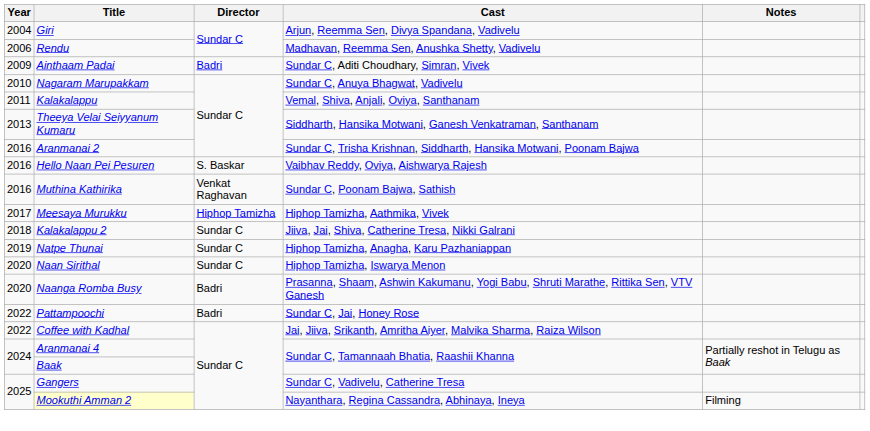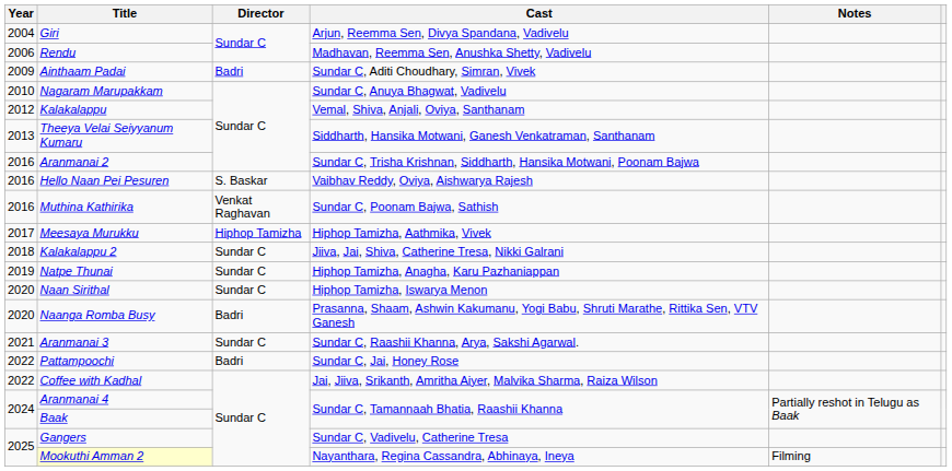 <table class="wikitable sortable">
 <tr>
 <th>Year</th>
 <th>Title</th>
 <th>Director</th>
 <th>Cast</th>
 <th>Notes</th>
 <th class="unsortable"></th>
 </tr>
 <tr>
 <td>2004</td>
 <td><em><a href='#'>Giri</a></em></td>
 <td rowspan="2"><a href='#'>Sundar C</a></td>
 <td><a href='#'>Arjun</a>, <a href='#'>Reemma Sen</a>, <a href='#'>Divya Spandana</a>, <a href='#'>Vadivelu</a></td>
 <td></td>
 <td style="text-align:center;"></td>
 </tr>
 <tr>
 <td>2006</td>
 <td><em><a href='#'>Rendu</a></em></td>
 <td><a href='#'>Madhavan</a>, <a href='#'>Reemma Sen</a>, <a href='#'>Anushka Shetty</a>, <a href='#'>Vadivelu</a></td>
 <td></td>
 <td style="text-align:center;"></td>
 </tr>
 <tr>
 <td>2009</td>
 <td><em><a href='#'>Ainthaam Padai</a></em></td>
 <td><a href='#'>Badri</a></td>
 <td><a href='#'>Sundar C</a>, Aditi Choudhary, <a href='#'>Simran</a>, <a href='#'>Vivek</a></td>
 <td></td>
 <td style="text-align:center;"></td>
 </tr>
 <tr>
 <td>2010</td>
 <td><em><a href='#'>Nagaram Marupakkam</a></em></td>
 <td rowspan="4">Sundar C</td>
 <td><a href='#'>Sundar C</a>, <a href='#'>Anuya Bhagwat</a>, <a href='#'>Vadivelu</a></td>
 <td></td>
 <td style="text-align:center;"></td>
 </tr>
 <tr>
-<td>2011</td>
+<td>2012</td>
 <td><em><a href='#'>Kalakalappu</a></em></td>
 <td><a href='#'>Vemal</a>, <a href='#'>Shiva</a>, <a href='#'>Anjali</a>, <a href='#'>Oviya</a>, <a href='#'>Santhanam</a></td>
 <td></td>
 <td style="text-align:center;"></td>
 </tr>
 <tr>
 <td>2013</td>
 <td><em><a href='#'>Theeya Velai Seiyyanum Kumaru</a></em></td>
 <td><a href='#'>Siddharth</a>, <a href='#'>Hansika Motwani</a>, <a href='#'>Ganesh Venkatraman</a>, <a href='#'>Santhanam</a></td>
 <td></td>
 <td style="text-align:center;"></td>
 </tr>
 <tr>
 <td>2016</td>
 <td><em><a href='#'>Aranmanai 2</a></em></td>
 <td><a href='#'>Sundar C</a>, <a href='#'>Trisha Krishnan</a>, <a href='#'>Siddharth</a>, <a href='#'>Hansika Motwani</a>, <a href='#'>Poonam Bajwa</a></td>
 <td></td>
 <td style="text-align:center;"></td>
 </tr>
 <tr>
 <td>2016</td>
 <td><em><a href='#'>Hello Naan Pei Pesuren</a></em></td>
 <td>S. Baskar</td>
 <td><a href='#'>Vaibhav Reddy</a>, <a href='#'>Oviya</a>, <a href='#'>Aishwarya Rajesh</a></td>
 <td></td>
 <td style="text-align:center;"></td>
 </tr>
 <tr>
 <td>2016</td>
 <td><em><a href='#'>Muthina Kathirika</a></em></td>
 <td>Venkat Raghavan</td>
 <td><a href='#'>Sundar C</a>, <a href='#'>Poonam Bajwa</a>, <a href='#'>Sathish</a></td>
 <td></td>
 <td style="text-align:center;"></td>
 </tr>
 <tr>
 <td>2017</td>
 <td><em><a href='#'>Meesaya Murukku</a></em></td>
 <td><a href='#'>Hiphop Tamizha</a></td>
 <td><a href='#'>Hiphop Tamizha</a>, <a href='#'>Aathmika</a>, <a href='#'>Vivek</a></td>
 <td></td>
 <td style="text-align:center;"></td>
 </tr>
 <tr>
 <td>2018</td>
 <td><em><a href='#'>Kalakalappu 2</a></em></td>
 <td>Sundar C</td>
 <td><a href='#'>Jiiva</a>, <a href='#'>Jai</a>, <a href='#'>Shiva</a>, <a href='#'>Catherine Tresa</a>, <a href='#'>Nikki Galrani</a></td>
 <td></td>
 <td style="text-align:center;"></td>
 </tr>
 <tr>
 <td>2019</td>
 <td><em><a href='#'>Natpe Thunai</a></em></td>
 <td>Sundar C</td>
 <td><a href='#'>Hiphop Tamizha</a>, <a href='#'>Anagha</a>, <a href='#'>Karu Pazhaniappan</a></td>
 <td></td>
 <td style="text-align:center;"></td>
 </tr>
 <tr>
 <td>2020</td>
 <td><em><a href='#'>Naan Sirithal</a></em></td>
 <td>Sundar C</td>
 <td><a href='#'>Hiphop Tamizha</a>, <a href='#'>Iswarya Menon</a></td>
 <td></td>
 <td style="text-align:center;"></td>
 </tr>
 <tr>
 <td>2020</td>
 <td><em><a href='#'>Naanga Romba Busy</a></em></td>
 <td>Badri</td>
 <td><a href='#'>Prasanna</a>, <a href='#'>Shaam</a>, <a href='#'>Ashwin Kakumanu</a>, <a href='#'>Yogi Babu</a>, <a href='#'>Shruti Marathe</a>, <a href='#'>Rittika Sen</a>, <a href='#'>VTV Ganesh</a></td>
 <td></td>
 <td style="text-align:center;"></td>
 </tr>
 <tr>
+<td>2021</td>
+<td><em><a href='#'>Aranmanai 3</a></em></td>
+<td>Sundar C</td>
+<td><a href='#'>Sundar C</a>, <a href='#'>Raashii Khanna</a>, <a href='#'>Arya</a>, <a href='#'>Sakshi Agarwal</a>.</td>
+<td></td>
+<td style="text-align:center;"></td>
+</tr>
+<tr>
 <td>2022</td>
 <td><em><a href='#'>Pattampoochi</a></em></td>
 <td>Badri</td>
 <td><a href='#'>Sundar C</a>, <a href='#'>Jai</a>, <a href='#'>Honey Rose</a></td>
 <td></td>
 <td style="text-align:center;"></td>
 </tr>
 <tr>
 <td>2022</td>
 <td><em><a href='#'>Coffee with Kadhal</a></em></td>
 <td rowspan="5">Sundar C</td>
 <td><a href='#'>Jai</a>, <a href='#'>Jiiva</a>, <a href='#'>Srikanth</a>, <a href='#'>Amritha Aiyer</a>, <a href='#'>Malvika Sharma</a>, <a href='#'>Raiza Wilson</a></td>
 <td></td>
 <td style="text-align:center;"></td>
 </tr>
 <tr>
 <td rowspan="2">2024</td>
 <td><em><a href='#'>Aranmanai 4</a></em></td>
 <td rowspan="2"><a href='#'>Sundar C</a>, <a href='#'>Tamannaah Bhatia</a>, <a href='#'>Raashii Khanna</a></td>
 <td rowspan="2">Partially reshot in Telugu as <em>Baak</em></td>
 <td rowspan="2" style="text-align:center;"></td>
 </tr>
 <tr>
 <td><em><a href='#'>Baak</a></em></td>
 </tr>
 <tr>
 <td rowspan="2">2025</td>
 <td><em><a href='#'>Gangers</a></em></td>
 <td><a href='#'>Sundar C</a>, <a href='#'>Vadivelu</a>, <a href='#'>Catherine Tresa</a></td>
 <td></td>
 <td></td>
 </tr>
 <tr>
 <td Style="background:#ffc;"><em><a href='#'>Mookuthi Amman 2</a></em>  </td>
 <td><a href='#'>Nayanthara</a>, <a href='#'>Regina Cassandra</a>, <a href='#'>Abhinaya</a>, <a href='#'>Ineya</a></td>
 <td>Filming</td>
 <td></td>
 </tr>
 </table>
